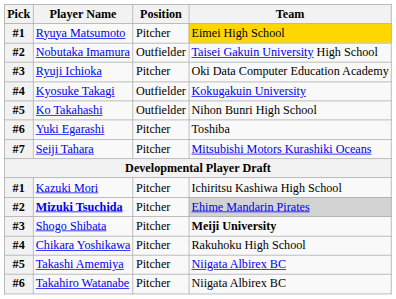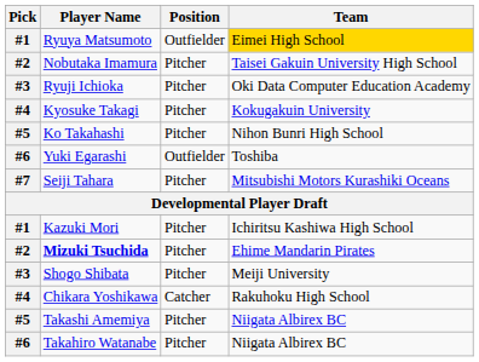 <table class="wikitable">
 <tr>
 <th>Pick</th>
 <th>Player Name</th>
 <th>Position</th>
 <th>Team</th>
 </tr>
 <tr>
 <th>#1</th>
 <td><a href='#'>Ryuya Matsumoto</a></td>
-<td>Pitcher</td>
+<td>Outfielder</td>
 <td style="background: gold;">Eimei High School</td>
 </tr>
 <tr>
 <th>#2</th>
 <td><a href='#'>Nobutaka Imamura</a></td>
-<td>Outfielder</td>
+<td>Pitcher</td>
 <td><a href='#'>Taisei Gakuin University</a> High School</td>
 </tr>
 <tr>
 <th>#3</th>
 <td><a href='#'>Ryuji Ichioka</a></td>
 <td>Pitcher</td>
 <td>Oki Data Computer Education Academy</td>
 </tr>
 <tr>
 <th>#4</th>
 <td><a href='#'>Kyosuke Takagi</a></td>
-<td>Outfielder</td>
+<td>Pitcher</td>
 <td><a href='#'>Kokugakuin University</a></td>
 </tr>
 <tr>
 <th>#5</th>
 <td><a href='#'>Ko Takahashi</a></td>
-<td>Outfielder</td>
+<td>Pitcher</td>
 <td>Nihon Bunri High School</td>
 </tr>
 <tr>
 <th>#6</th>
 <td><a href='#'>Yuki Egarashi</a></td>
-<td>Pitcher</td>
+<td>Outfielder</td>
 <td>Toshiba</td>
 </tr>
 <tr>
 <th>#7</th>
 <td><a href='#'>Seiji Tahara</a></td>
 <td>Pitcher</td>
 <td><a href='#'>Mitsubishi Motors Kurashiki Oceans</a></td>
 </tr>
 <tr>
 <th colspan="5">Developmental Player Draft</th>
 </tr>
 <tr>
 <th>#1</th>
 <td><a href='#'>Kazuki Mori</a></td>
 <td>Pitcher</td>
 <td>Ichiritsu Kashiwa High School</td>
 </tr>
 <tr>
 <th>#2</th>
 <td><strong><a href='#'>Mizuki Tsuchida</a></strong></td>
 <td>Pitcher</td>
-<td style="background: lightgrey;"><a href='#'>Ehime Mandarin Pirates</a></td>
+<td><a href='#'>Ehime Mandarin Pirates</a></td>
 </tr>
 <tr>
 <th>#3</th>
 <td><a href='#'>Shogo Shibata</a></td>
 <td>Pitcher</td>
-<td><strong>Meiji University</strong></td>
+<td>Meiji University</td>
 </tr>
 <tr>
 <th>#4</th>
 <td><a href='#'>Chikara Yoshikawa</a></td>
-<td>Pitcher</td>
+<td>Catcher</td>
 <td>Rakuhoku High School</td>
 </tr>
 <tr>
 <th>#5</th>
 <td><a href='#'>Takashi Amemiya</a></td>
 <td>Pitcher</td>
 <td><a href='#'>Niigata Albirex BC</a></td>
 </tr>
 <tr>
 <th>#6</th>
 <td><a href='#'>Takahiro Watanabe</a></td>
 <td>Pitcher</td>
 <td>Niigata Albirex BC</td>
 </tr>
 </table>
